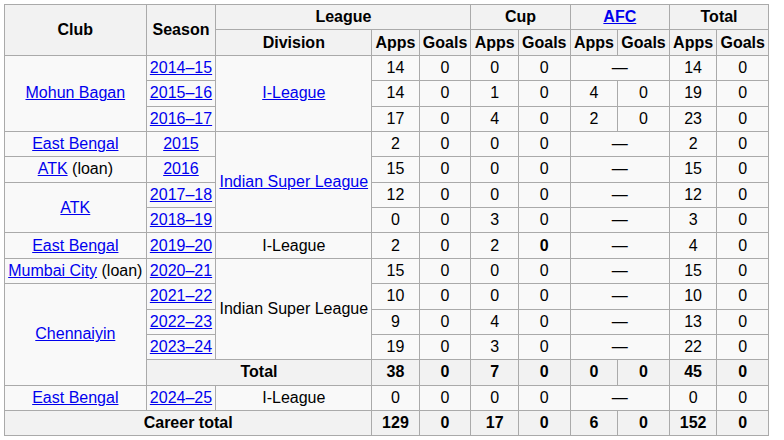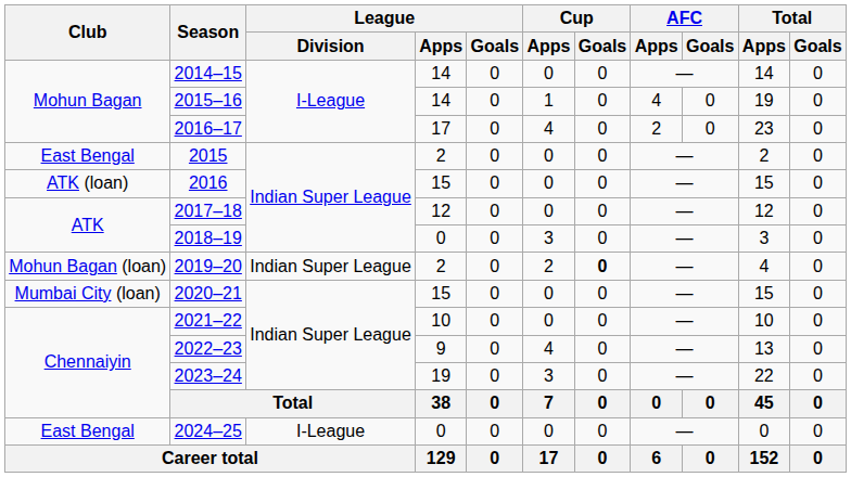 <table class="wikitable" style="text-align: center; font-size;">
 <tr>
 <th rowspan="2">Club</th>
 <th rowspan="2">Season</th>
 <th colspan="3">League</th>
 <th colspan="2">Cup</th>
 <th colspan="2"><a href='#'>AFC</a></th>
 <th colspan="2">Total</th>
 </tr>
 <tr>
 <th>Division</th>
 <th>Apps</th>
 <th>Goals</th>
 <th>Apps</th>
 <th>Goals</th>
 <th>Apps</th>
 <th>Goals</th>
 <th>Apps</th>
 <th>Goals</th>
 </tr>
 <tr>
 <td rowspan="3"><a href='#'>Mohun Bagan</a></td>
 <td><a href='#'>2014–15</a></td>
 <td rowspan="3"><a href='#'>I-League</a></td>
 <td>14</td>
 <td>0</td>
 <td>0</td>
 <td>0</td>
 <td colspan="2">—</td>
 <td>14</td>
 <td>0</td>
 </tr>
 <tr>
 <td><a href='#'>2015–16</a></td>
 <td>14</td>
 <td>0</td>
 <td>1</td>
 <td>0</td>
 <td>4</td>
 <td>0</td>
 <td>19</td>
 <td>0</td>
 </tr>
 <tr>
 <td><a href='#'>2016–17</a></td>
 <td>17</td>
 <td>0</td>
 <td>4</td>
 <td>0</td>
 <td>2</td>
 <td>0</td>
 <td>23</td>
 <td>0</td>
 </tr>
 <tr>
 <td rowspan="1"><a href='#'>East Bengal</a></td>
 <td><a href='#'>2015</a></td>
 <td rowspan="4"><a href='#'>Indian Super League</a></td>
 <td>2</td>
 <td>0</td>
 <td>0</td>
 <td>0</td>
 <td colspan="2">—</td>
 <td>2</td>
 <td>0</td>
 </tr>
 <tr>
 <td rowspan="1"><a href='#'>ATK</a> (loan)</td>
 <td><a href='#'>2016</a></td>
 <td>15</td>
 <td>0</td>
 <td>0</td>
 <td>0</td>
 <td colspan="2">—</td>
 <td>15</td>
 <td>0</td>
 </tr>
 <tr>
 <td rowspan="2"><a href='#'>ATK</a></td>
 <td><a href='#'>2017–18</a></td>
 <td>12</td>
 <td>0</td>
 <td>0</td>
 <td>0</td>
 <td colspan="2">—</td>
 <td>12</td>
 <td>0</td>
 </tr>
 <tr>
 <td><a href='#'>2018–19</a></td>
 <td>0</td>
 <td>0</td>
 <td>3</td>
 <td>0</td>
 <td colspan="2">—</td>
 <td>3</td>
 <td>0</td>
 </tr>
 <tr>
-<td rowspan="1"><a href='#'>East Bengal</a></td>
+<td rowspan="1"><a href='#'>Mohun Bagan</a> (loan)</td>
 <td><a href='#'>2019–20</a></td>
-<td rowspan="1">I-League</td>
+<td rowspan="1">Indian Super League</td>
 <td>2</td>
 <td>0</td>
 <td>2</td>
 <td><strong>0</strong></td>
 <td colspan="2">—</td>
 <td>4</td>
 <td>0</td>
 </tr>
 <tr>
 <td rowspan="1"><a href='#'>Mumbai City</a> (loan)</td>
 <td><a href='#'>2020–21</a></td>
 <td rowspan="4">Indian Super League</td>
 <td>15</td>
 <td>0</td>
 <td>0</td>
 <td>0</td>
 <td colspan="2">—</td>
 <td>15</td>
 <td>0</td>
 </tr>
 <tr>
 <td rowspan="4"><a href='#'>Chennaiyin</a></td>
 <td><a href='#'>2021–22</a></td>
 <td>10</td>
 <td>0</td>
 <td>0</td>
 <td>0</td>
 <td colspan="2">—</td>
 <td>10</td>
 <td>0</td>
 </tr>
 <tr>
 <td><a href='#'>2022–23</a></td>
 <td>9</td>
 <td>0</td>
 <td>4</td>
 <td>0</td>
 <td colspan="2">—</td>
 <td>13</td>
 <td>0</td>
 </tr>
 <tr>
 <td><a href='#'>2023–24</a></td>
 <td>19</td>
 <td>0</td>
 <td>3</td>
 <td>0</td>
 <td colspan="2">—</td>
 <td>22</td>
 <td>0</td>
 </tr>
 <tr>
 <th colspan="2">Total</th>
 <th>38</th>
 <th>0</th>
 <th>7</th>
 <th>0</th>
 <th>0</th>
 <th>0</th>
 <th>45</th>
 <th>0</th>
 </tr>
 <tr>
 <td rowspan="1"><a href='#'>East Bengal</a></td>
 <td><a href='#'>2024–25</a></td>
 <td rowspan="1">I-League</td>
 <td>0</td>
 <td>0</td>
 <td>0</td>
 <td>0</td>
 <td colspan="2">—</td>
 <td>0</td>
 <td>0</td>
 </tr>
 <tr>
 <th colspan="3">Career total</th>
 <th>129</th>
 <th>0</th>
 <th>17</th>
 <th>0</th>
 <th>6</th>
 <th>0</th>
 <th>152</th>
 <th>0</th>
 </tr>
 </table>
